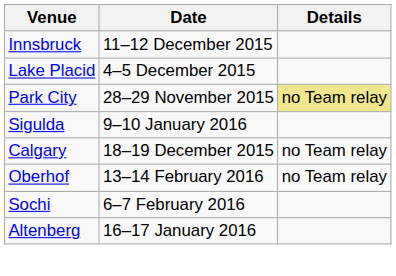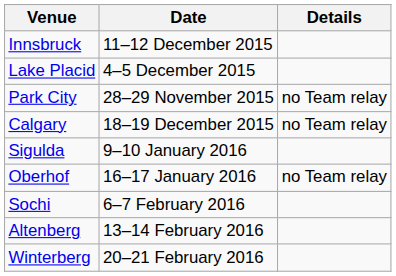 <table class= wikitable>
 <tr>
 <th>Venue</th>
 <th>Date</th>
 <th>Details</th>
 </tr>
 <tr>
 <td> <a href='#'>Innsbruck</a></td>
 <td>11–12 December 2015</td>
 <td></td>
 </tr>
 <tr>
 <td> <a href='#'>Lake Placid</a></td>
 <td>4–5 December 2015</td>
 <td></td>
 </tr>
 <tr>
 <td> <a href='#'>Park City</a></td>
 <td>28–29 November 2015</td>
-<td style="background: khaki;">no Team relay</td>
+<td>no Team relay</td>
+</tr>
+<tr>
+<td> <a href='#'>Calgary</a></td>
+<td>18–19 December 2015</td>
+<td>no Team relay</td>
 </tr>
 <tr>
 <td> <a href='#'>Sigulda</a></td>
 <td>9–10 January 2016</td>
 <td></td>
 </tr>
 <tr>
-<td> <a href='#'>Calgary</a></td>
-<td>18–19 December 2015</td>
-<td>no Team relay</td>
-</tr>
-<tr>
 <td> <a href='#'>Oberhof</a></td>
-<td>13–14 February 2016</td>
+<td>16–17 January 2016</td>
 <td>no Team relay</td>
 </tr>
 <tr>
 <td> <a href='#'>Sochi</a></td>
 <td>6–7 February 2016</td>
 <td></td>
 </tr>
 <tr>
 <td> <a href='#'>Altenberg</a></td>
-<td>16–17 January 2016</td>
+<td>13–14 February 2016</td>
+<td></td>
+</tr>
+<tr>
+<td> <a href='#'>Winterberg</a></td>
+<td>20–21 February 2016</td>
 <td></td>
 </tr>
 </table>
